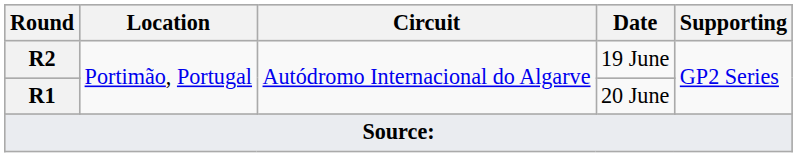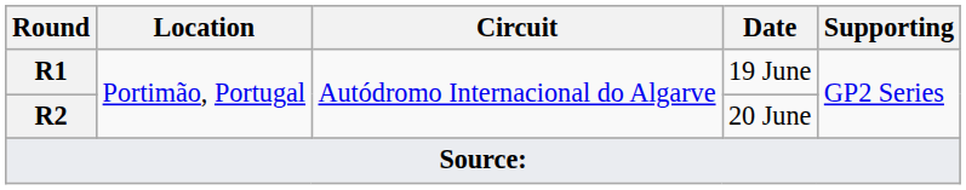 <table class="wikitable" style="font-size: 85%;">
 <tr>
 <th>Round</th>
 <th>Location</th>
 <th>Circuit</th>
 <th>Date</th>
 <th>Supporting</th>
 </tr>
 <tr>
-<th>R2</th>
+<th>R1</th>
 <td rowspan=2> <a href='#'>Portimão</a>, <a href='#'>Portugal</a></td>
 <td rowspan=2><a href='#'>Autódromo Internacional do Algarve</a></td>
 <td>19 June</td>
 <td rowspan=2><a href='#'>GP2 Series</a></td>
 </tr>
 <tr>
-<th>R1</th>
+<th>R2</th>
 <td>20 June</td>
 </tr>
 <tr>
 <td colspan="5" style="background-color:#EAECF0;text-align:center" align="bottom"><strong>Source:</strong></td>
 </tr>
 </table>
